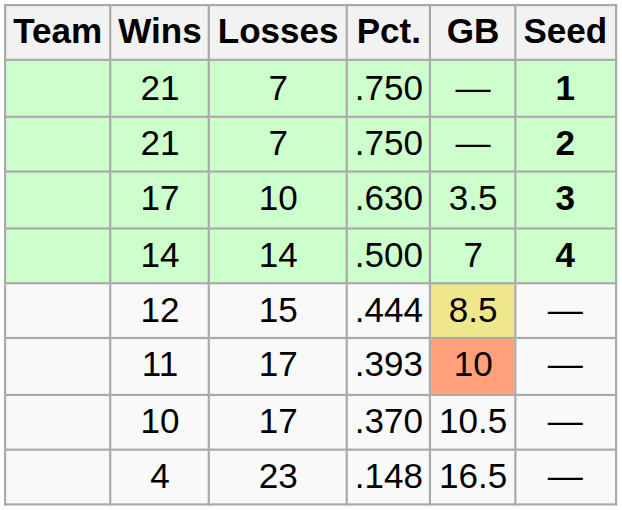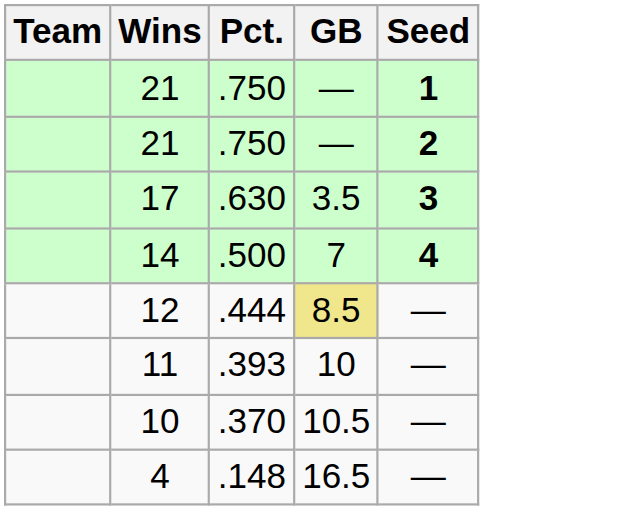 <table class=wikitable>
 <tr>
 <th>Team</th>
 <th>Wins</th>
-<th>Losses</th>
 <th>Pct.</th>
 <th>GB</th>
 <th>Seed</th>
 </tr>
 <tr bgcolor=ccffcc align=center>
 <td></td>
 <td>21</td>
-<td>7</td>
 <td>.750</td>
 <td>—</td>
 <td><strong>1</strong></td>
 </tr>
 <tr bgcolor=ccffcc align=center>
 <td></td>
 <td>21</td>
-<td>7</td>
 <td>.750</td>
 <td>—</td>
 <td><strong>2</strong></td>
 </tr>
 <tr bgcolor=ccffcc align=center>
 <td></td>
 <td>17</td>
-<td>10</td>
 <td>.630</td>
 <td>3.5</td>
 <td><strong>3</strong></td>
 </tr>
 <tr bgcolor=ccffcc align=center>
 <td></td>
-<td>14</td>
 <td>14</td>
 <td>.500</td>
 <td>7</td>
 <td><strong>4</strong></td>
 </tr>
 <tr align=center>
 <td></td>
 <td>12</td>
-<td>15</td>
 <td>.444</td>
 <td style="background: khaki;">8.5</td>
 <td>—</td>
 </tr>
 <tr align=center>
 <td></td>
 <td>11</td>
-<td>17</td>
 <td>.393</td>
-<td style="background: lightsalmon;">10</td>
+<td>10</td>
 <td>—</td>
 </tr>
 <tr align=center>
 <td></td>
 <td>10</td>
-<td>17</td>
 <td>.370</td>
 <td>10.5</td>
 <td>—</td>
 </tr>
 <tr align=center>
 <td></td>
 <td>4</td>
-<td>23</td>
 <td>.148</td>
 <td>16.5</td>
 <td>—</td>
 </tr>
 </table>
